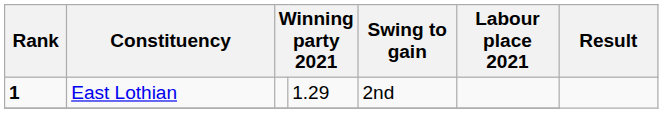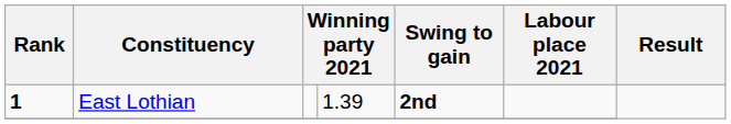 <table class="wikitable" style="width:550px">
 <tr>
 <th style="width:50px;">Rank</th>
 <th style="width:225px;">Constituency</th>
 <th colspan="2" style="width:175px;">Winning party 2021</th>
 <th style="width:100px;">Swing to gain</th>
 <th style="width:100px;">Labour place 2021</th>
 <th style="width:100px;">Result</th>
 </tr>
 <tr>
 <td><strong>1</strong></td>
 <td><a href='#'>East Lothian</a></td>
 <td></td>
-<td>1.29</td>
-<td>2nd</td>
+<td>1.39</td>
+<td><strong>2nd</strong></td>
 <td></td>
 </tr>
 <tr>
 </tr>
 </table>
